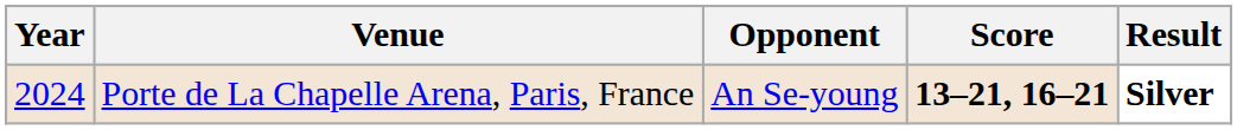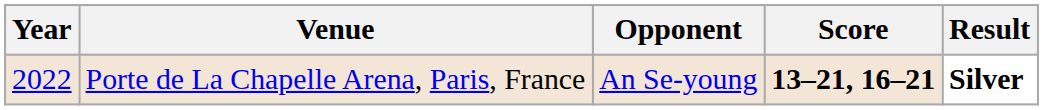 <table class="sortable wikitable" style="font-size: 90%;">
 <tr>
 <th>Year</th>
 <th>Venue</th>
 <th>Opponent</th>
 <th>Score</th>
 <th>Result</th>
 </tr>
 <tr style="background:#F3E6D7">
-<td align="center"><a href='#'>2024</a></td>
+<td align="center"><a href='#'>2022</a></td>
 <td align="left"><a href='#'>Porte de La Chapelle Arena</a>, <a href='#'>Paris</a>, France</td>
 <td align="left"> <a href='#'>An Se-young</a></td>
 <td align="left"><strong>13–21, 16–21</strong></td>
 <td style="text-align:left; background:white"> <strong>Silver</strong></td>
 </tr>
 </table>
